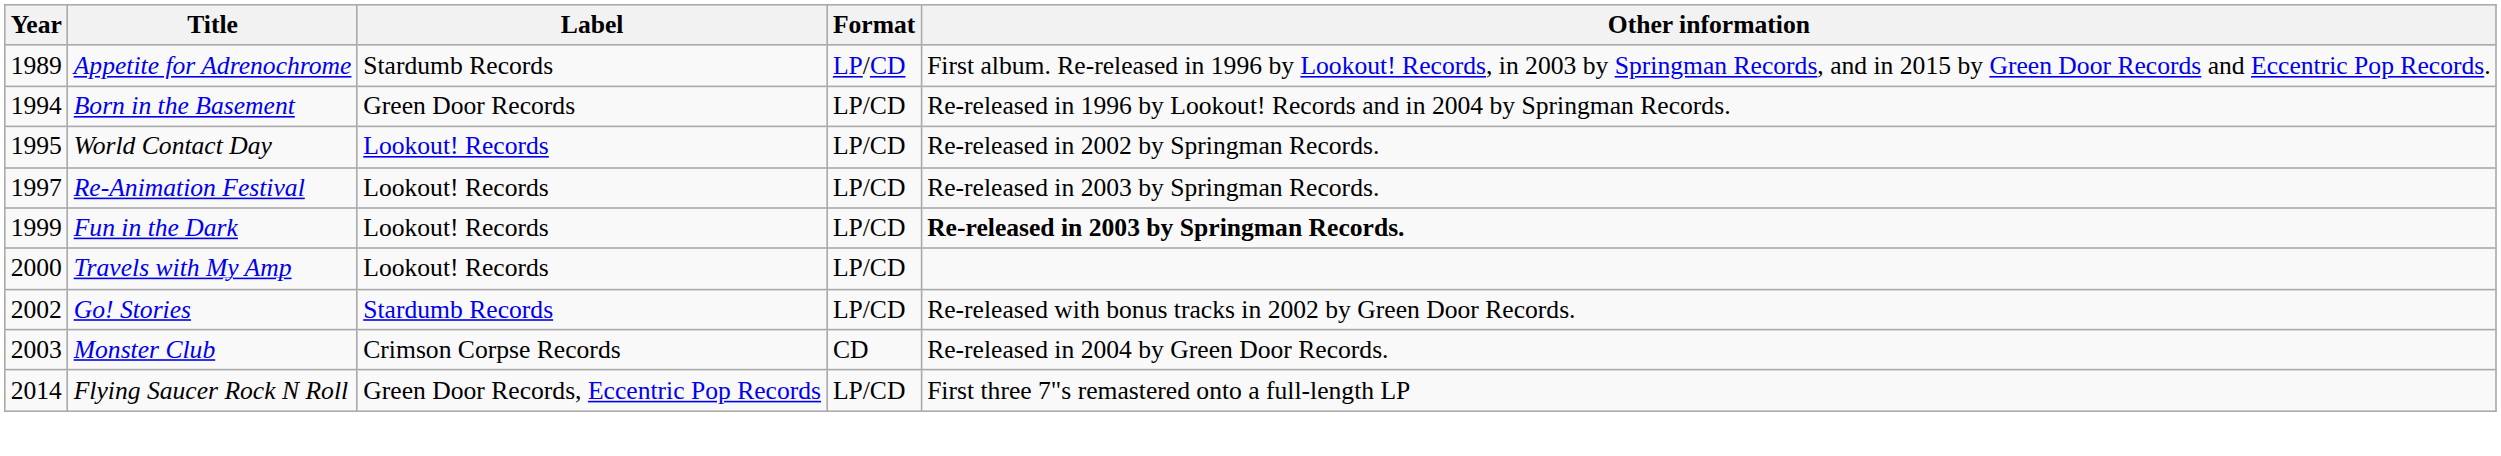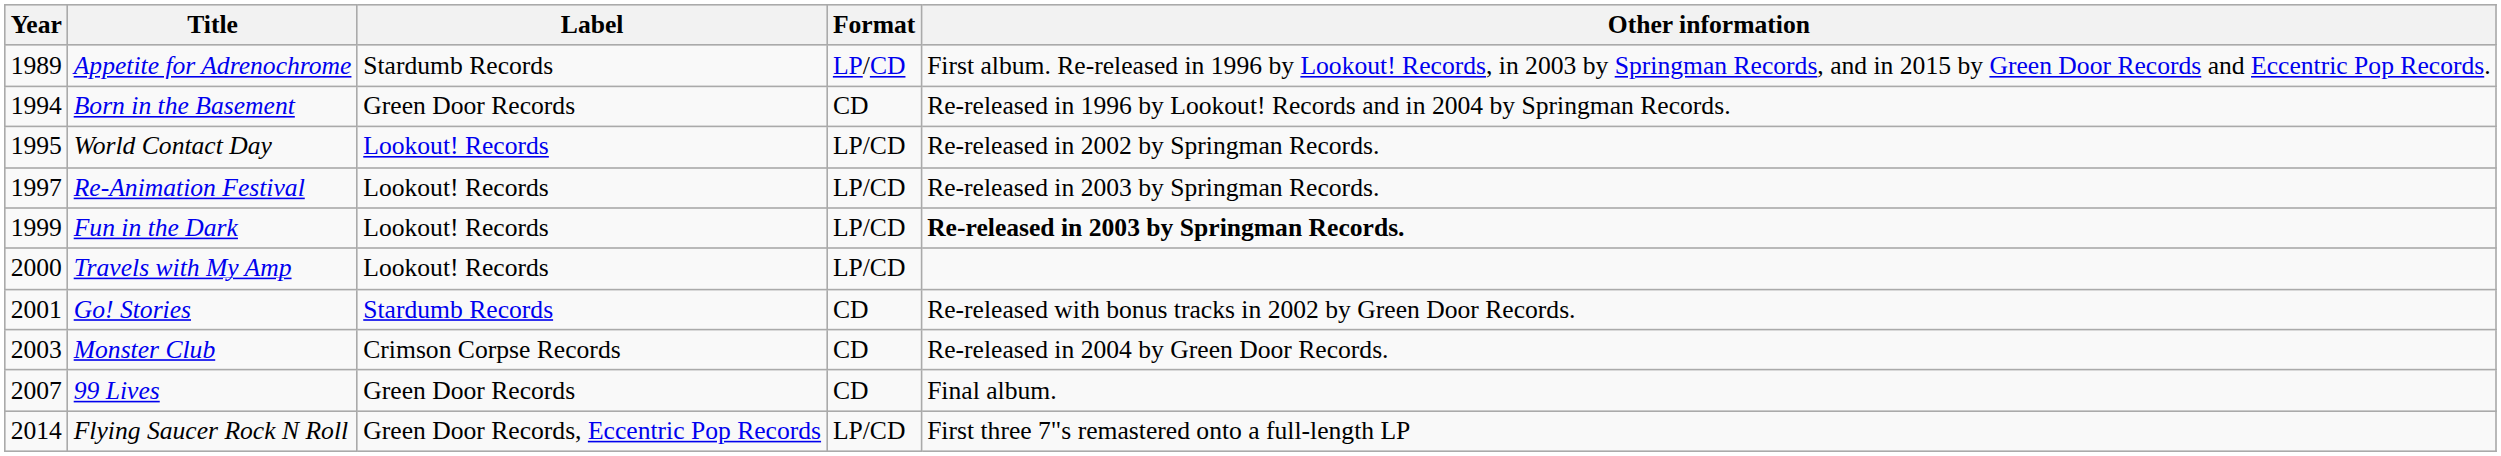 <table class="wikitable">
 <tr>
 <th>Year</th>
 <th>Title</th>
 <th>Label</th>
 <th>Format</th>
 <th>Other information</th>
 </tr>
 <tr>
 <td>1989</td>
 <td><em><a href='#'>Appetite for Adrenochrome</a></em></td>
 <td>Stardumb Records</td>
 <td><a href='#'>LP</a>/<a href='#'>CD</a></td>
 <td>First album. Re-released in 1996 by <a href='#'>Lookout! Records</a>, in 2003 by <a href='#'>Springman Records</a>, and in 2015 by <a href='#'>Green Door Records</a> and <a href='#'>Eccentric Pop Records</a>.</td>
 </tr>
 <tr>
 <td>1994</td>
 <td><em><a href='#'>Born in the Basement</a></em></td>
 <td>Green Door Records</td>
-<td>LP/CD</td>
+<td>CD</td>
 <td>Re-released in 1996 by Lookout! Records and in 2004 by Springman Records.</td>
 </tr>
 <tr>
 <td>1995</td>
 <td><em>World Contact Day</em></td>
 <td><a href='#'>Lookout! Records</a></td>
 <td>LP/CD</td>
 <td>Re-released in 2002 by Springman Records.</td>
 </tr>
 <tr>
 <td>1997</td>
 <td><em><a href='#'>Re-Animation Festival</a></em></td>
 <td>Lookout! Records</td>
 <td>LP/CD</td>
 <td>Re-released in 2003 by Springman Records.</td>
 </tr>
 <tr>
 <td>1999</td>
 <td><em><a href='#'>Fun in the Dark</a></em></td>
 <td>Lookout! Records</td>
 <td>LP/CD</td>
 <td><strong>Re-released in 2003 by Springman Records.</strong></td>
 </tr>
 <tr>
 <td>2000</td>
 <td><em><a href='#'>Travels with My Amp</a></em></td>
 <td>Lookout! Records</td>
 <td>LP/CD</td>
 <td></td>
 </tr>
 <tr>
-<td>2002</td>
+<td>2001</td>
 <td><em><a href='#'>Go! Stories</a></em></td>
 <td><a href='#'>Stardumb Records</a></td>
-<td>LP/CD</td>
+<td>CD</td>
 <td>Re-released with bonus tracks in 2002 by Green Door Records.</td>
 </tr>
 <tr>
 <td>2003</td>
 <td><em><a href='#'>Monster Club</a></em></td>
 <td>Crimson Corpse Records</td>
 <td>CD</td>
 <td>Re-released in 2004 by Green Door Records.</td>
 </tr>
 <tr>
+<td>2007</td>
+<td><em><a href='#'>99 Lives</a></em></td>
+<td>Green Door Records</td>
+<td>CD</td>
+<td>Final album.</td>
+</tr>
+<tr>
 <td>2014</td>
 <td><em>Flying Saucer Rock N Roll</em></td>
 <td>Green Door Records, <a href='#'>Eccentric Pop Records</a></td>
 <td>LP/CD</td>
 <td>First three 7"s remastered onto a full-length LP</td>
 </tr>
 </table>
